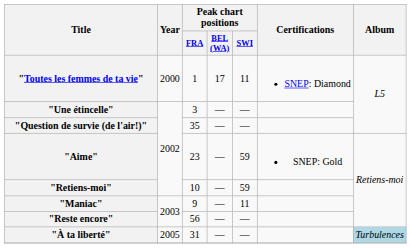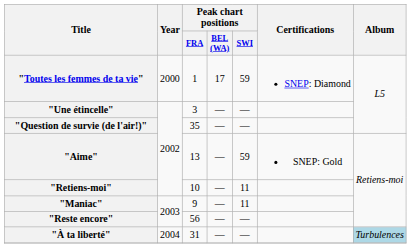 <table class="wikitable plainrowheaders" style="text-align:center;">
 <tr>
 <th rowspan="2" style="width:15em;">Title</th>
 <th rowspan="2">Year</th>
 <th colspan="3">Peak chart positions</th>
 <th rowspan="2">Certifications</th>
 <th rowspan="2">Album</th>
 </tr>
 <tr>
 <th scope="col" style="width:2.5em;font-size:85%"><a href='#'>FRA</a><br></th>
 <th scope="col" style="width:2.5em;font-size:85%"><a href='#'>BEL<br>(WA)</a><br></th>
 <th scope="col" style="width:2.5em;font-size:85%"><a href='#'>SWI</a><br></th>
 </tr>
 <tr>
 <th scope="row">"<a href='#'>Toutes les femmes de ta vie</a>"</th>
 <td>2000</td>
 <td>1</td>
 <td>17</td>
-<td>11</td>
+<td>59</td>
 <td><br><ul><li><a href='#'>SNEP</a>: Diamond</li></ul></td>
 <td rowspan="3"><em>L5</em></td>
 </tr>
 <tr>
 <th scope="row">"Une étincelle"</th>
 <td rowspan="4">2002</td>
 <td>3</td>
 <td>—</td>
 <td>—</td>
 <td></td>
 </tr>
 <tr>
 <th scope="row">"Question de survie (de l'air!)"</th>
 <td>35</td>
 <td>—</td>
 <td>—</td>
 <td></td>
 </tr>
 <tr>
 <th scope="row">"Aime"</th>
-<td>23</td>
+<td>13</td>
 <td>—</td>
 <td>59</td>
 <td><br><ul><li>SNEP: Gold</li></ul></td>
 <td rowspan="4"><em>Retiens-moi</em></td>
 </tr>
 <tr>
 <th scope="row">"Retiens-moi"</th>
 <td>10</td>
 <td>—</td>
-<td>59</td>
+<td>11</td>
 <td></td>
 </tr>
 <tr>
 <th scope="row">"Maniac"</th>
 <td rowspan="2">2003</td>
 <td>9</td>
 <td>—</td>
 <td>11</td>
 <td></td>
 </tr>
 <tr>
 <th scope="row">"Reste encore"</th>
 <td>56</td>
 <td>—</td>
 <td>—</td>
 <td></td>
 </tr>
 <tr>
 <th scope="row">"À ta liberté"</th>
-<td>2005</td>
+<td>2004</td>
 <td>31</td>
 <td>—</td>
 <td>—</td>
 <td></td>
 <td style="background: lightblue;"><em>Turbulences</em></td>
 </tr>
 <tr>
 </tr>
 </table>
